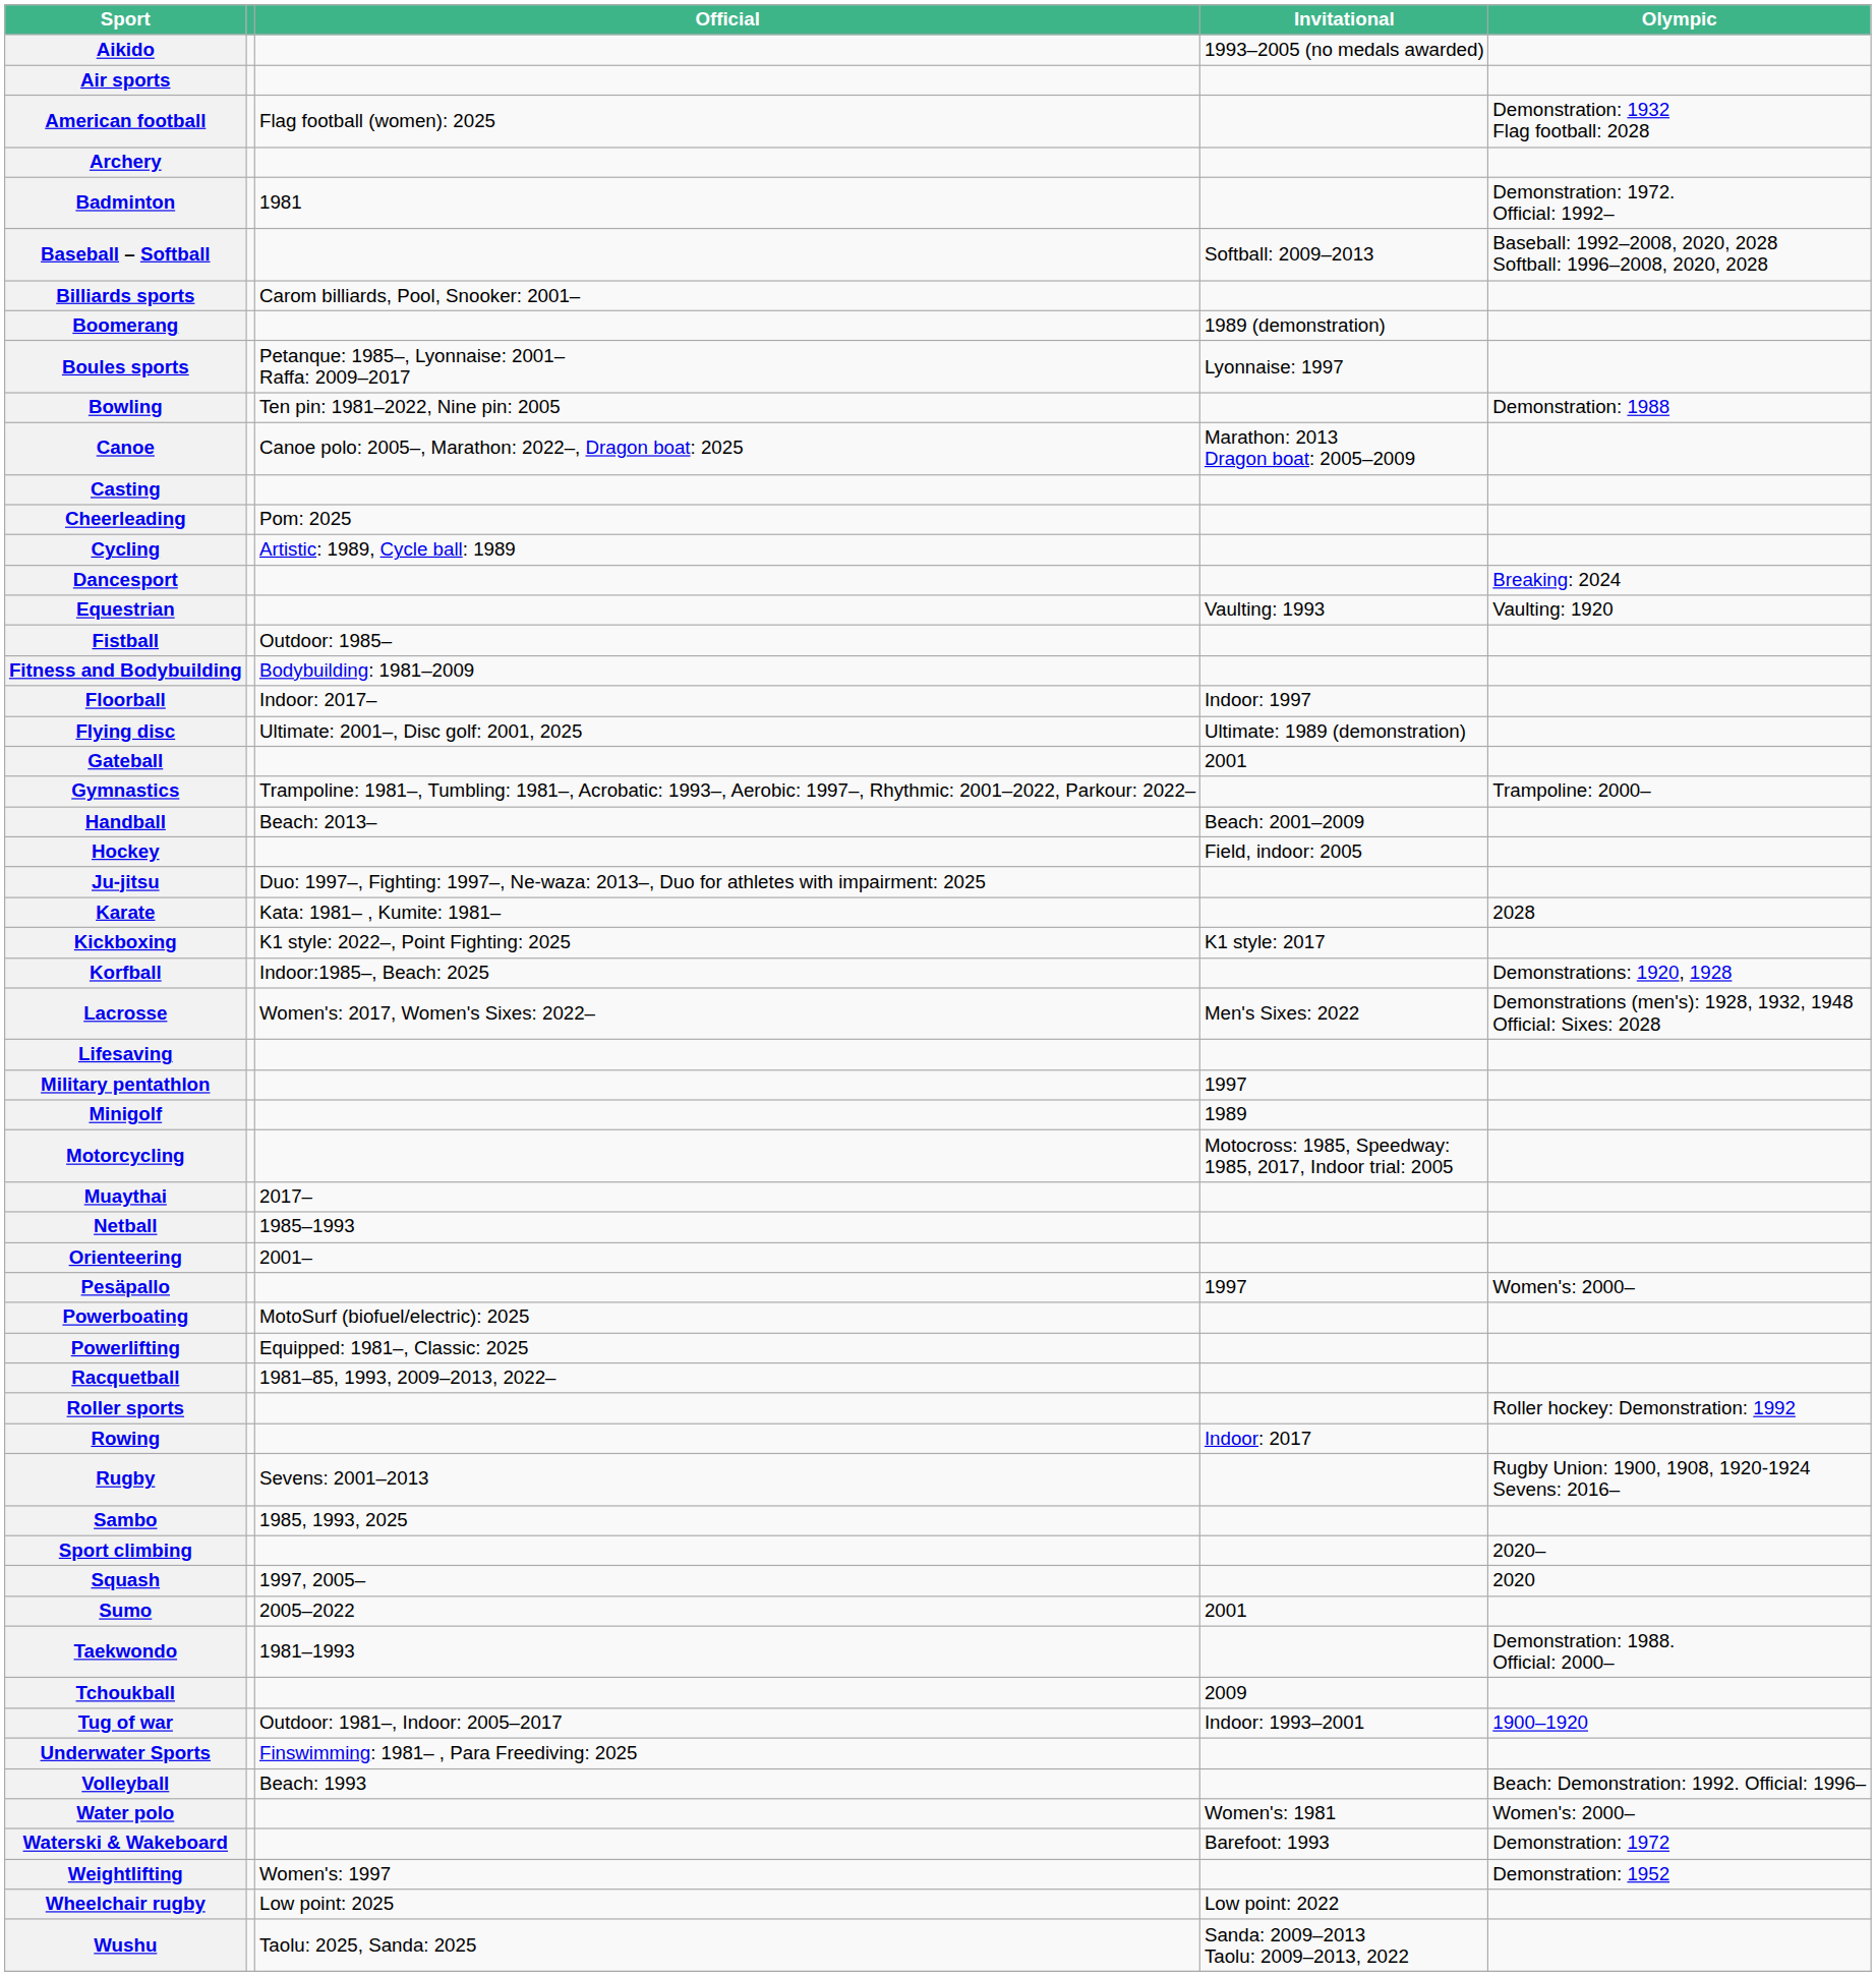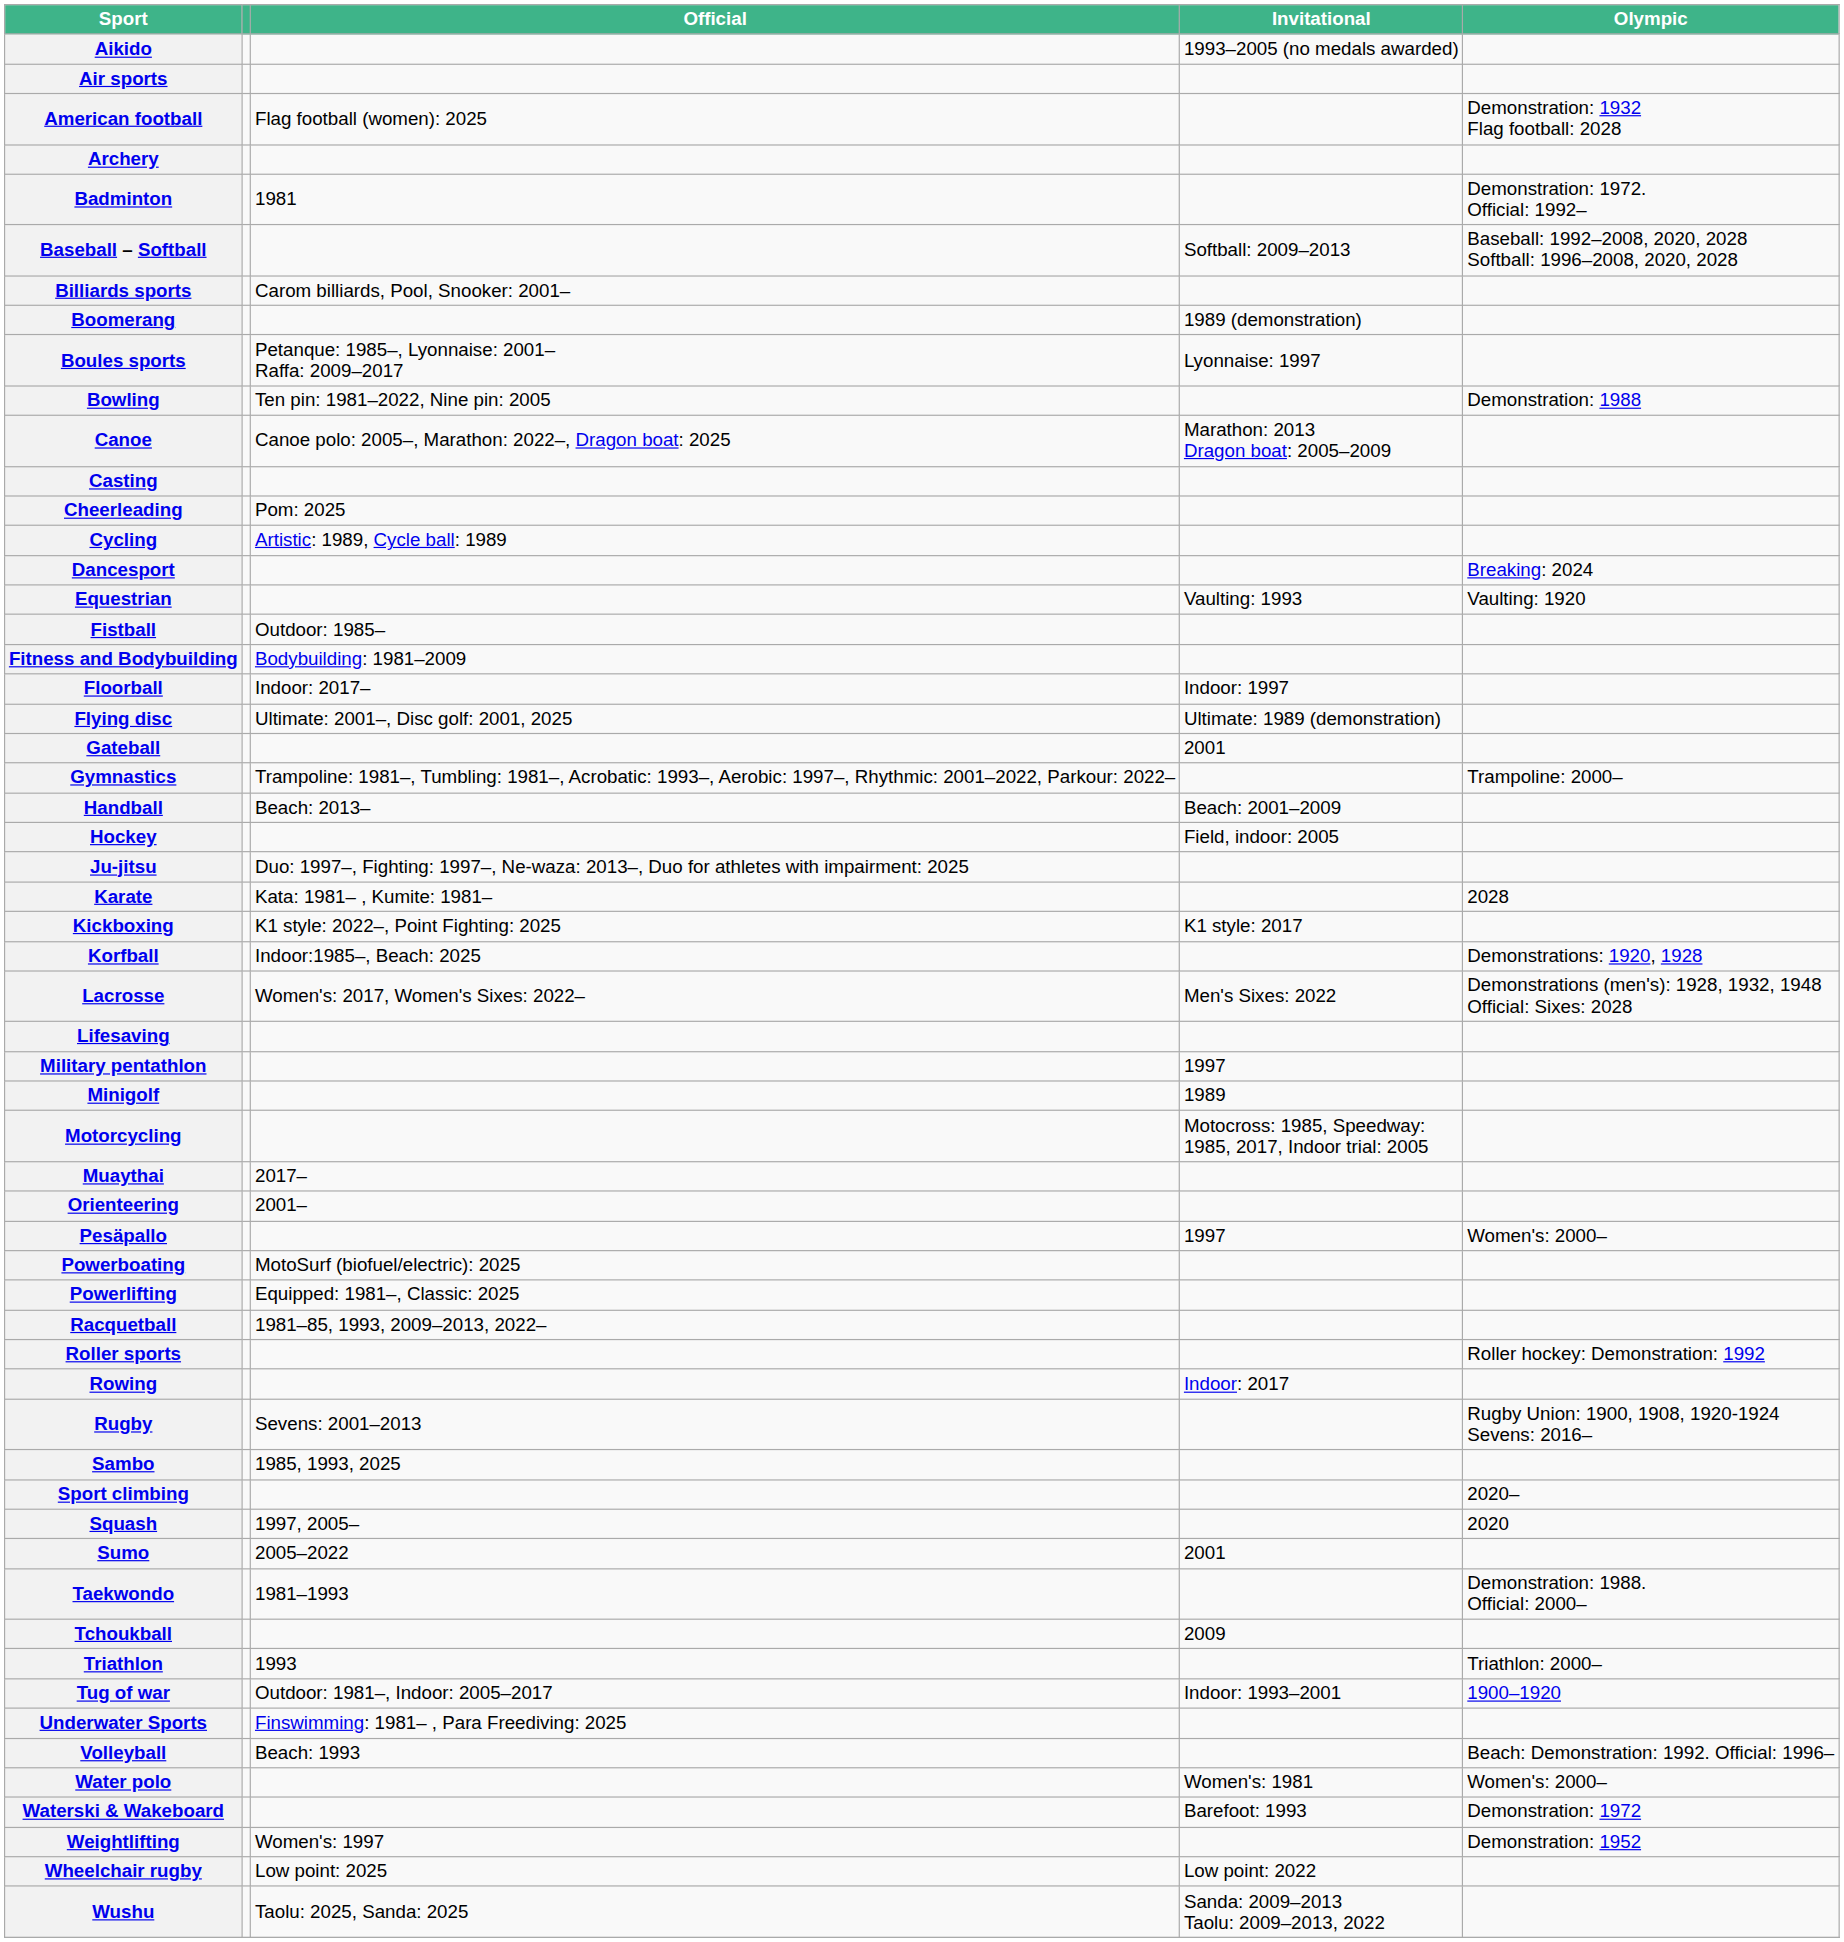 <table class="wikitable sortable plainrowheaders sticky-header">
 <tr>
 <th scope="col" style="background:#3EB489; color:white;">Sport</th>
 <th scope="col" style="background:#3EB489; color:white;"></th>
 <th scope="col" style="background:#3EB489; color:white;" class="unsortable">Official</th>
 <th scope="col" style="background:#3EB489; color:white;" class="unsortable">Invitational</th>
 <th scope="col" style="background:#3EB489; color:white;" class="unsortable">Olympic</th>
 </tr>
 <tr>
 <th scope="row"><a href='#'>Aikido</a></th>
 <td></td>
 <td></td>
 <td>1993–2005 (no medals awarded)</td>
 <td></td>
 </tr>
 <tr>
 <th scope="row"><a href='#'>Air sports</a></th>
 <td></td>
 <td></td>
 <td></td>
 <td></td>
 </tr>
 <tr>
 <th scope="row"><a href='#'>American football</a></th>
 <td></td>
 <td>Flag football (women): 2025</td>
 <td></td>
 <td>Demonstration: <a href='#'>1932</a> <br>Flag football: 2028</td>
 </tr>
 <tr>
 <th scope="row"><a href='#'>Archery</a></th>
 <td></td>
 <td></td>
 <td></td>
 <td></td>
 </tr>
 <tr>
 <th scope="row"><a href='#'>Badminton</a></th>
 <td></td>
 <td>1981</td>
 <td></td>
 <td>Demonstration: 1972. <br>Official: 1992–</td>
 </tr>
 <tr>
 <th scope="row"><a href='#'>Baseball</a> – <a href='#'>Softball</a></th>
 <td></td>
 <td></td>
 <td>Softball: 2009–2013</td>
 <td>Baseball: 1992–2008, 2020, 2028<br>Softball: 1996–2008, 2020, 2028</td>
 </tr>
 <tr>
 <th scope="row"><a href='#'>Billiards sports</a></th>
 <td></td>
 <td>Carom billiards, Pool, Snooker: 2001–</td>
 <td></td>
 <td></td>
 </tr>
 <tr>
 <th scope="row"><a href='#'>Boomerang</a></th>
 <td></td>
 <td></td>
 <td>1989 (demonstration)</td>
 <td></td>
 </tr>
 <tr>
 <th scope="row"><a href='#'>Boules sports</a></th>
 <td></td>
 <td>Petanque: 1985–, Lyonnaise: 2001– <br> Raffa: 2009–2017</td>
 <td>Lyonnaise: 1997</td>
 <td></td>
 </tr>
 <tr>
 <th scope="row"><a href='#'>Bowling</a></th>
 <td></td>
 <td>Ten pin: 1981–2022, Nine pin: 2005</td>
 <td></td>
 <td>Demonstration: <a href='#'>1988</a></td>
 </tr>
 <tr>
 <th scope="row"><a href='#'>Canoe</a></th>
 <td></td>
 <td>Canoe polo: 2005–, Marathon: 2022–, <a href='#'>Dragon boat</a>: 2025</td>
 <td>Marathon: 2013 <br><a href='#'>Dragon boat</a>: 2005–2009</td>
 <td></td>
 </tr>
 <tr>
 <th scope="row"><a href='#'>Casting</a></th>
 <td></td>
 <td></td>
 <td></td>
 <td></td>
 </tr>
 <tr>
 <th scope="row"><a href='#'>Cheerleading</a></th>
 <td></td>
 <td>Pom: 2025</td>
 <td></td>
 <td></td>
 </tr>
 <tr>
 <th scope="row"><a href='#'>Cycling</a></th>
 <td></td>
 <td><a href='#'>Artistic</a>: 1989, <a href='#'>Cycle ball</a>: 1989</td>
 <td></td>
 <td></td>
 </tr>
 <tr>
 <th scope="row"><a href='#'>Dancesport</a></th>
 <td></td>
 <td></td>
 <td></td>
 <td><a href='#'>Breaking</a>: 2024</td>
 </tr>
 <tr>
 <th scope="row"><a href='#'>Equestrian</a></th>
 <td></td>
 <td></td>
 <td>Vaulting: 1993</td>
 <td>Vaulting: 1920</td>
 </tr>
 <tr>
 <th scope="row"><a href='#'>Fistball</a></th>
 <td></td>
 <td>Outdoor: 1985–</td>
 <td></td>
 <td></td>
 </tr>
 <tr>
 <th scope="row"><a href='#'>Fitness and Bodybuilding</a></th>
 <td></td>
 <td><a href='#'>Bodybuilding</a>: 1981–2009</td>
 <td></td>
 <td></td>
 </tr>
 <tr>
 <th scope="row"><a href='#'>Floorball</a></th>
 <td></td>
 <td>Indoor: 2017–</td>
 <td>Indoor: 1997</td>
 <td></td>
 </tr>
 <tr>
 <th scope="row"><a href='#'>Flying disc</a></th>
 <td></td>
 <td>Ultimate: 2001–, Disc golf: 2001, 2025</td>
 <td>Ultimate: 1989 (demonstration)</td>
 <td></td>
 </tr>
 <tr>
 <th scope="row"><a href='#'>Gateball</a></th>
 <td></td>
 <td></td>
 <td>2001</td>
 <td></td>
 </tr>
 <tr>
 <th scope="row"><a href='#'>Gymnastics</a></th>
 <td></td>
 <td>Trampoline: 1981–, Tumbling: 1981–, Acrobatic: 1993–, Aerobic: 1997–, Rhythmic: 2001–2022, Parkour: 2022–</td>
 <td></td>
 <td>Trampoline: 2000–</td>
 </tr>
 <tr>
 <th scope="row"><a href='#'>Handball</a></th>
 <td></td>
 <td>Beach: 2013–</td>
 <td>Beach: 2001–2009</td>
 <td></td>
 </tr>
 <tr>
 <th scope="row"><a href='#'>Hockey</a></th>
 <td></td>
 <td></td>
 <td>Field, indoor: 2005</td>
 <td></td>
 </tr>
 <tr>
 <th scope="row"><a href='#'>Ju-jitsu</a></th>
 <td></td>
 <td>Duo: 1997–, Fighting: 1997–, Ne-waza: 2013–, Duo for athletes with impairment: 2025</td>
 <td></td>
 <td></td>
 </tr>
 <tr>
 <th scope="row"><a href='#'>Karate</a></th>
 <td></td>
 <td>Kata: 1981– , Kumite: 1981–</td>
 <td></td>
 <td>2028</td>
 </tr>
 <tr>
 <th scope="row"><a href='#'>Kickboxing</a></th>
 <td></td>
 <td>K1 style: 2022–, Point Fighting: 2025</td>
 <td>K1 style: 2017</td>
 <td></td>
 </tr>
 <tr>
 <th scope="row"><a href='#'>Korfball</a></th>
 <td></td>
 <td>Indoor:1985–, Beach: 2025</td>
 <td></td>
 <td>Demonstrations: <a href='#'>1920</a>, <a href='#'>1928</a></td>
 </tr>
 <tr>
 <th scope="row"><a href='#'>Lacrosse</a></th>
 <td></td>
 <td>Women's: 2017, Women's Sixes: 2022–</td>
 <td>Men's Sixes: 2022</td>
 <td>Demonstrations (men's): 1928, 1932, 1948<br>Official: Sixes: 2028</td>
 </tr>
 <tr>
 <th scope="row"><a href='#'>Lifesaving</a></th>
 <td></td>
 <td></td>
 <td></td>
 <td></td>
 </tr>
 <tr>
 <th scope="row"><a href='#'>Military pentathlon</a></th>
 <td></td>
 <td></td>
 <td>1997</td>
 <td></td>
 </tr>
 <tr>
 <th scope="row"><a href='#'>Minigolf</a></th>
 <td></td>
 <td></td>
 <td>1989</td>
 <td></td>
 </tr>
 <tr>
 <th scope="row"><a href='#'>Motorcycling</a></th>
 <td></td>
 <td></td>
 <td>Motocross: 1985, Speedway:<br>1985, 2017, Indoor trial: 2005</td>
 <td></td>
 </tr>
 <tr>
 <th scope="row"><a href='#'>Muaythai</a></th>
 <td></td>
 <td>2017–</td>
 <td></td>
 <td></td>
 </tr>
 <tr>
-<th scope="row"><a href='#'>Netball</a></th>
-<td></td>
-<td>1985–1993</td>
-<td></td>
-<td></td>
-</tr>
-<tr>
 <th scope="row"><a href='#'>Orienteering</a></th>
 <td></td>
 <td>2001–</td>
 <td></td>
 <td></td>
 </tr>
 <tr>
 <th scope="row"><a href='#'>Pesäpallo</a></th>
 <td></td>
 <td></td>
 <td>1997</td>
 <td>Women's: 2000–</td>
 </tr>
 <tr>
 <th scope="row"><a href='#'>Powerboating</a></th>
 <td></td>
 <td>MotoSurf (biofuel/electric): 2025</td>
 <td></td>
 <td></td>
 </tr>
 <tr>
 <th scope="row"><a href='#'>Powerlifting</a></th>
 <td></td>
 <td>Equipped: 1981–, Classic: 2025</td>
 <td></td>
 <td></td>
 </tr>
 <tr>
 <th scope="row"><a href='#'>Racquetball</a></th>
 <td></td>
 <td>1981–85, 1993, 2009–2013, 2022–</td>
 <td></td>
 <td></td>
 </tr>
 <tr>
 <th scope="row"><a href='#'>Roller sports</a></th>
 <td></td>
 <td></td>
 <td></td>
 <td>Roller hockey: Demonstration: <a href='#'>1992</a></td>
 </tr>
 <tr>
 <th scope="row"><a href='#'>Rowing</a></th>
 <td></td>
 <td></td>
 <td><a href='#'>Indoor</a>: 2017</td>
 <td></td>
 </tr>
 <tr>
 <th scope="row"><a href='#'>Rugby</a></th>
 <td></td>
 <td>Sevens: 2001–2013</td>
 <td></td>
 <td>Rugby Union: 1900, 1908, 1920-1924 <br>Sevens: 2016–</td>
 </tr>
 <tr>
 <th scope="row"><a href='#'>Sambo</a></th>
 <td></td>
 <td>1985, 1993, 2025</td>
 <td></td>
 <td></td>
 </tr>
 <tr>
 <th scope="row"><a href='#'>Sport climbing</a></th>
 <td></td>
 <td></td>
 <td></td>
 <td>2020–</td>
 </tr>
 <tr>
 <th scope="row"><a href='#'>Squash</a></th>
 <td></td>
 <td>1997, 2005–</td>
 <td></td>
 <td>2020</td>
 </tr>
 <tr>
 <th scope="row"><a href='#'>Sumo</a></th>
 <td></td>
 <td>2005–2022</td>
 <td>2001</td>
 <td></td>
 </tr>
 <tr>
 <th scope="row"><a href='#'>Taekwondo</a></th>
 <td></td>
 <td>1981–1993</td>
 <td></td>
 <td>Demonstration: 1988. <br>Official: 2000–</td>
 </tr>
 <tr>
 <th scope="row"><a href='#'>Tchoukball</a></th>
 <td></td>
 <td></td>
 <td>2009</td>
 <td></td>
 </tr>
 <tr>
+<th scope="row"><a href='#'>Triathlon</a></th>
+<td></td>
+<td>1993</td>
+<td></td>
+<td>Triathlon: 2000–</td>
+</tr>
+<tr>
 <th scope="row"><a href='#'>Tug of war</a></th>
 <td></td>
 <td>Outdoor: 1981–, Indoor: 2005–2017</td>
 <td>Indoor: 1993–2001</td>
 <td><a href='#'>1900–1920</a></td>
 </tr>
 <tr>
 <th scope="row"><a href='#'>Underwater Sports</a></th>
 <td></td>
 <td><a href='#'>Finswimming</a>: 1981– , Para Freediving: 2025</td>
 <td></td>
 <td></td>
 </tr>
 <tr>
 <th scope="row"><a href='#'>Volleyball</a></th>
 <td></td>
 <td>Beach: 1993</td>
 <td></td>
 <td>Beach: Demonstration: 1992. Official: 1996–</td>
 </tr>
 <tr>
 <th scope="row"><a href='#'>Water polo</a></th>
 <td></td>
 <td></td>
 <td>Women's: 1981</td>
 <td>Women's: 2000–</td>
 </tr>
 <tr>
 <th scope="row"><a href='#'>Waterski & Wakeboard</a></th>
 <td></td>
 <td></td>
 <td>Barefoot: 1993</td>
 <td>Demonstration: <a href='#'>1972</a></td>
 </tr>
 <tr>
 <th scope="row"><a href='#'>Weightlifting</a></th>
 <td></td>
 <td>Women's: 1997</td>
 <td></td>
 <td>Demonstration: <a href='#'>1952</a></td>
 </tr>
 <tr>
 <th scope="row"><a href='#'>Wheelchair rugby</a></th>
 <td></td>
 <td>Low point: 2025</td>
 <td>Low point: 2022</td>
 <td></td>
 </tr>
 <tr>
 <th scope="row"><a href='#'>Wushu</a></th>
 <td></td>
 <td>Taolu: 2025, Sanda: 2025</td>
 <td>Sanda: 2009–2013<br> Taolu: 2009–2013, 2022</td>
 <td></td>
 </tr>
 <tr>
 </tr>
 </table>
